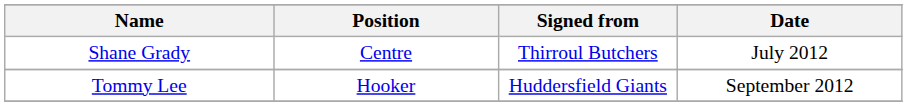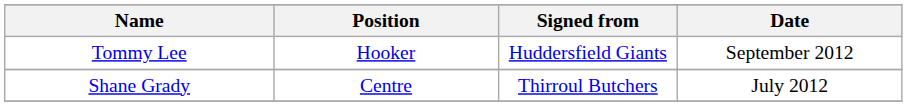 <table class="wikitable sortable" width="100%" style="font-size:85%">
 <tr bgcolor="#efefef">
 </tr>
 <tr bgcolor="#efefef">
 <th width=30%>Name</th>
 <th !width=30%>Position</th>
 <th width=20%>Signed from</th>
 <th width=25%>Date</th>
 </tr>
 <tr bgcolor=#FFFFFF>
+<td align=center><a href='#'>Tommy Lee</a></td>
+<td align=center><a href='#'>Hooker</a></td>
+<td align=center><a href='#'>Huddersfield Giants</a></td>
+<td align=center>September 2012</td>
+</tr>
+<tr>
+</tr>
+<tr bgcolor=#FFFFFF>
 <td align=center><a href='#'>Shane Grady</a></td>
 <td align=center><a href='#'>Centre</a></td>
 <td align=center><a href='#'>Thirroul Butchers</a></td>
 <td align=center>July 2012</td>
 </tr>
 <tr>
 </tr>
-<tr bgcolor=#FFFFFF>
-<td align=center><a href='#'>Tommy Lee</a></td>
-<td align=center><a href='#'>Hooker</a></td>
-<td align=center><a href='#'>Huddersfield Giants</a></td>
-<td align=center>September 2012</td>
-</tr>
-<tr>
-</tr>
 </table>
